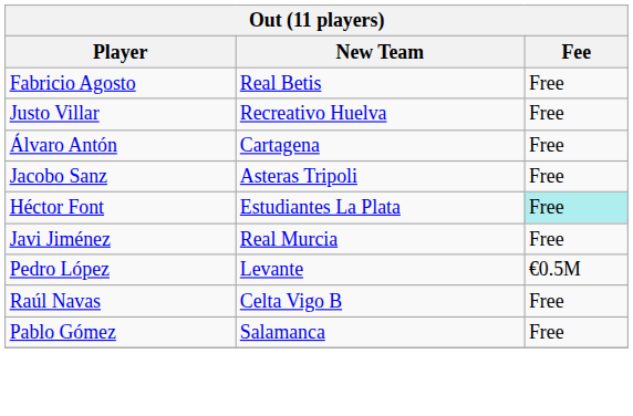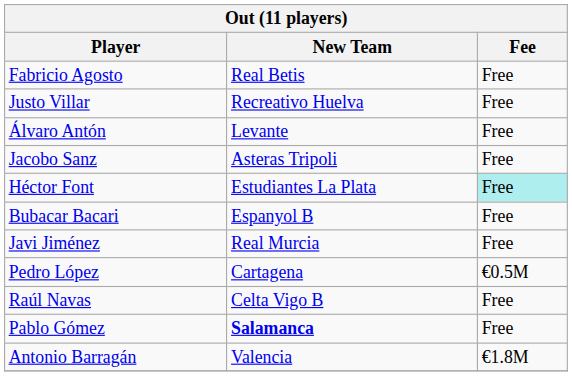 <table class="wikitable collapsible collapsed">
 <tr>
 <th colspan="3" width="500"> <strong>Out</strong> (11 players)</th>
 </tr>
 <tr>
 <th>Player</th>
 <th>New Team</th>
 <th>Fee</th>
 </tr>
 <tr>
 <td> <a href='#'>Fabricio Agosto</a></td>
 <td> <a href='#'>Real Betis</a></td>
 <td>Free</td>
 </tr>
 <tr>
 <td> <a href='#'>Justo Villar</a></td>
 <td> <a href='#'>Recreativo Huelva</a></td>
 <td>Free</td>
 </tr>
 <tr>
 <td> <a href='#'>Álvaro Antón</a></td>
-<td> <a href='#'>Cartagena</a></td>
+<td> <a href='#'>Levante</a></td>
 <td>Free</td>
 </tr>
 <tr>
 <td> <a href='#'>Jacobo Sanz</a></td>
 <td> <a href='#'>Asteras Tripoli</a></td>
 <td>Free</td>
 </tr>
 <tr>
 <td> <a href='#'>Héctor Font</a></td>
 <td> <a href='#'>Estudiantes La Plata</a></td>
 <td style="background: paleturquoise;">Free</td>
 </tr>
 <tr>
+<td> <a href='#'>Bubacar Bacari</a></td>
+<td> <a href='#'>Espanyol B</a></td>
+<td>Free</td>
+</tr>
+<tr>
 <td> <a href='#'>Javi Jiménez</a></td>
 <td> <a href='#'>Real Murcia</a></td>
 <td>Free</td>
 </tr>
 <tr>
 <td> <a href='#'>Pedro López</a></td>
-<td> <a href='#'>Levante</a></td>
+<td> <a href='#'>Cartagena</a></td>
 <td>€0.5M</td>
 </tr>
 <tr>
 <td> <a href='#'>Raúl Navas</a></td>
 <td> <a href='#'>Celta Vigo B</a></td>
 <td>Free</td>
 </tr>
 <tr>
 <td> <a href='#'>Pablo Gómez</a></td>
-<td> <a href='#'>Salamanca</a></td>
+<td><strong> <a href='#'>Salamanca</a></strong></td>
 <td>Free</td>
+</tr>
+<tr>
+<td> <a href='#'>Antonio Barragán</a></td>
+<td> <a href='#'>Valencia</a></td>
+<td>€1.8M</td>
 </tr>
 <tr>
 </tr>
 </table>
